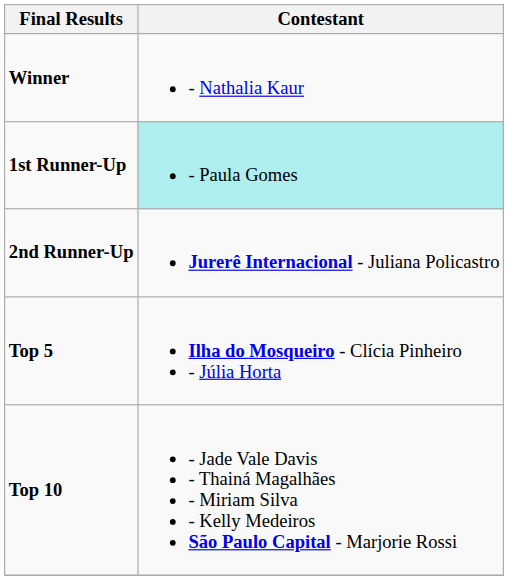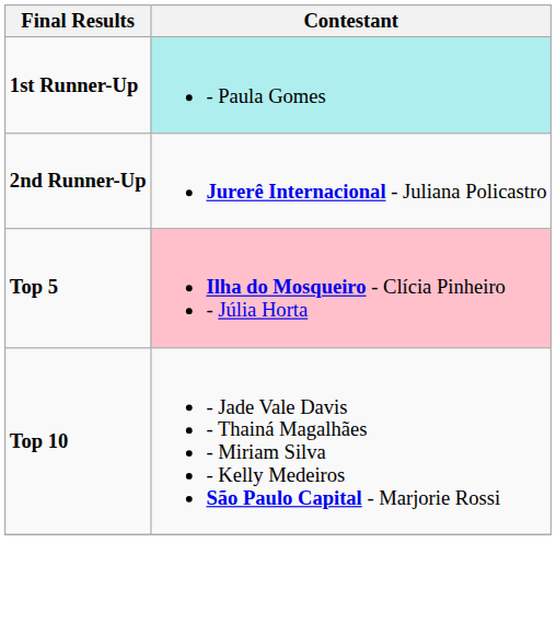 <table class="wikitable">
 <tr>
 <th>Final Results</th>
 <th>Contestant</th>
-</tr>
-<tr>
-<td><strong>Winner</strong></td>
-<td><br><ul><li><strong></strong> - <a href='#'>Nathalia Kaur</a></li></ul></td>
 </tr>
 <tr>
 <td><strong>1st Runner-Up</strong></td>
 <td style="background: paleturquoise;"><br><ul><li><strong></strong> - Paula Gomes</li></ul></td>
 </tr>
 <tr>
 <td><strong>2nd Runner-Up</strong></td>
 <td><br><ul><li><strong> <a href='#'>Jurerê Internacional</a></strong> - Juliana Policastro</li></ul></td>
 </tr>
 <tr>
 <td><strong>Top 5</strong></td>
-<td><br><ul><li><strong> <a href='#'>Ilha do Mosqueiro</a></strong> - Clícia Pinheiro</li><li><strong></strong> - <a href='#'>Júlia Horta</a></li></ul></td>
+<td style="background: pink;"><br><ul><li><strong> <a href='#'>Ilha do Mosqueiro</a></strong> - Clícia Pinheiro</li><li><strong></strong> - <a href='#'>Júlia Horta</a></li></ul></td>
 </tr>
 <tr>
 <td><strong>Top 10</strong></td>
 <td><br><ul><li><strong></strong> - Jade Vale Davis</li><li><strong></strong> - Thainá Magalhães</li><li><strong></strong> - Miriam Silva</li><li><strong></strong> - Kelly Medeiros</li><li><strong> <a href='#'>São Paulo Capital</a></strong> - Marjorie Rossi</li></ul></td>
 </tr>
 <tr>
 </tr>
 </table>
